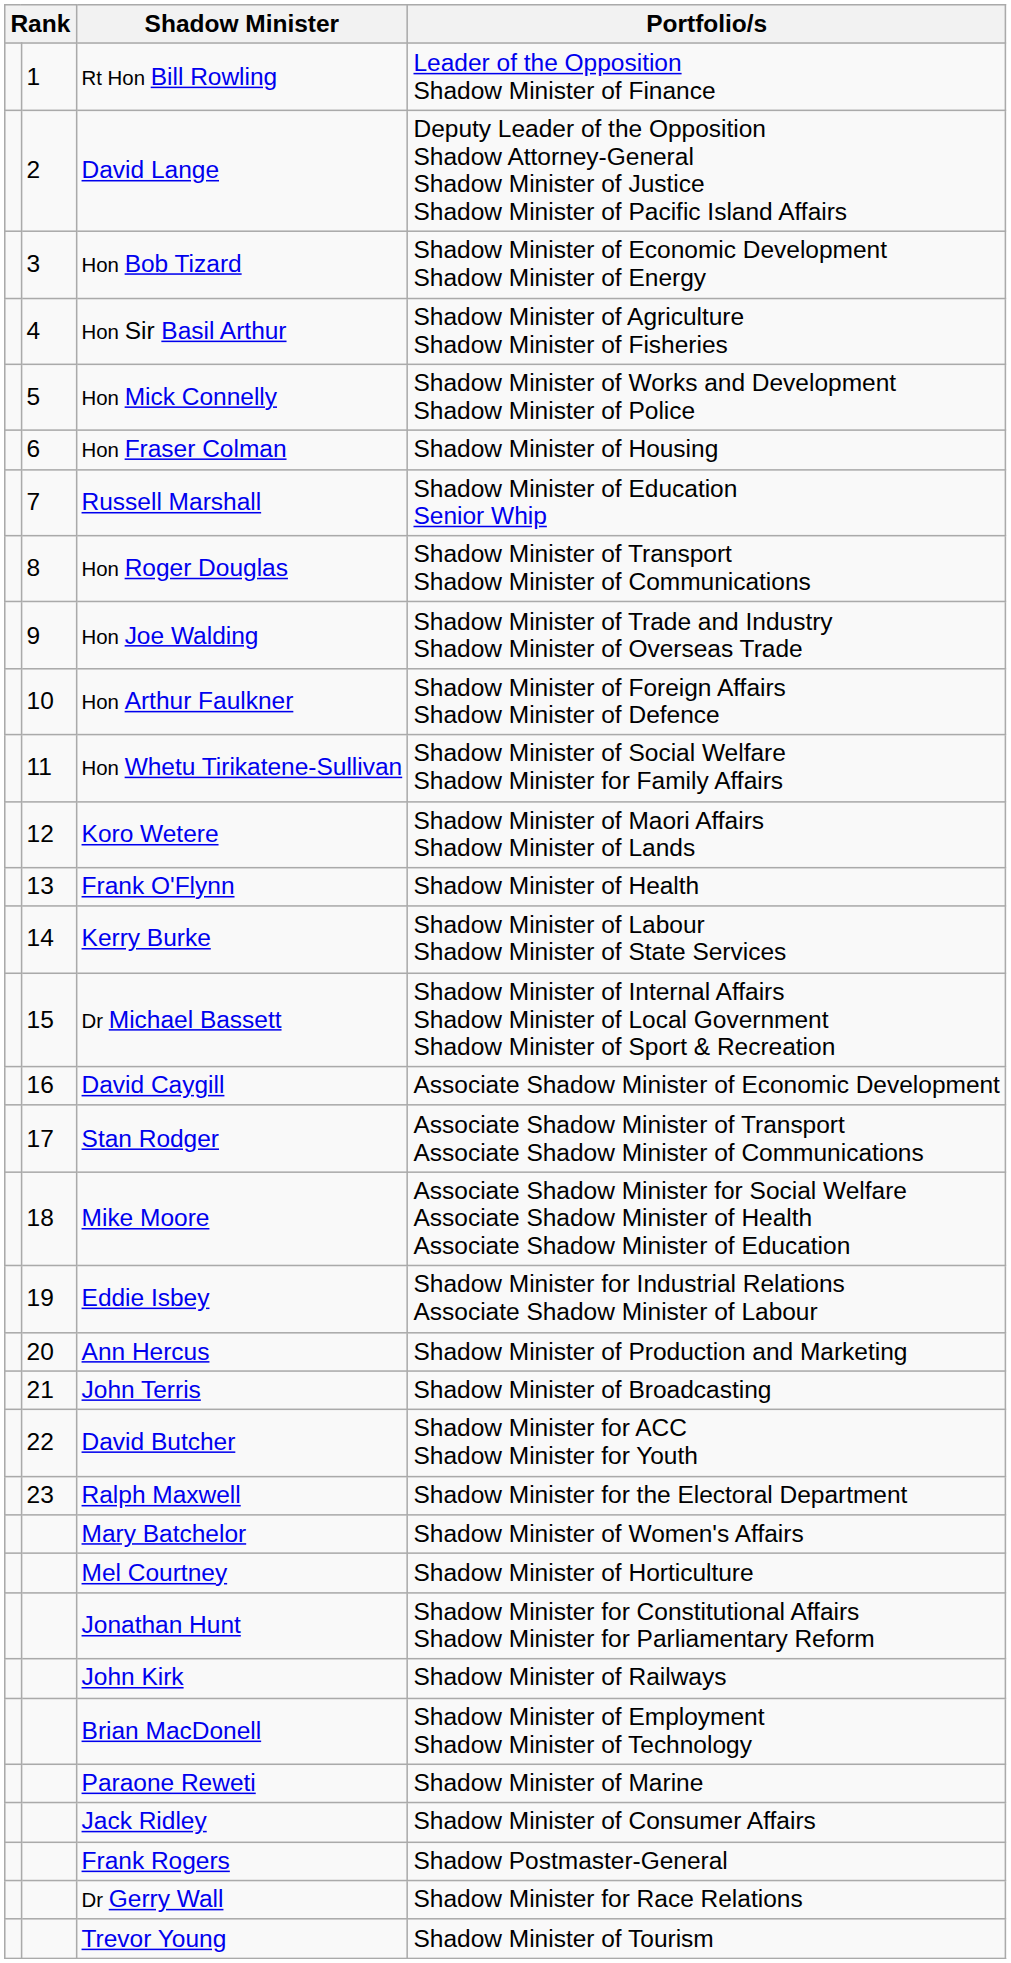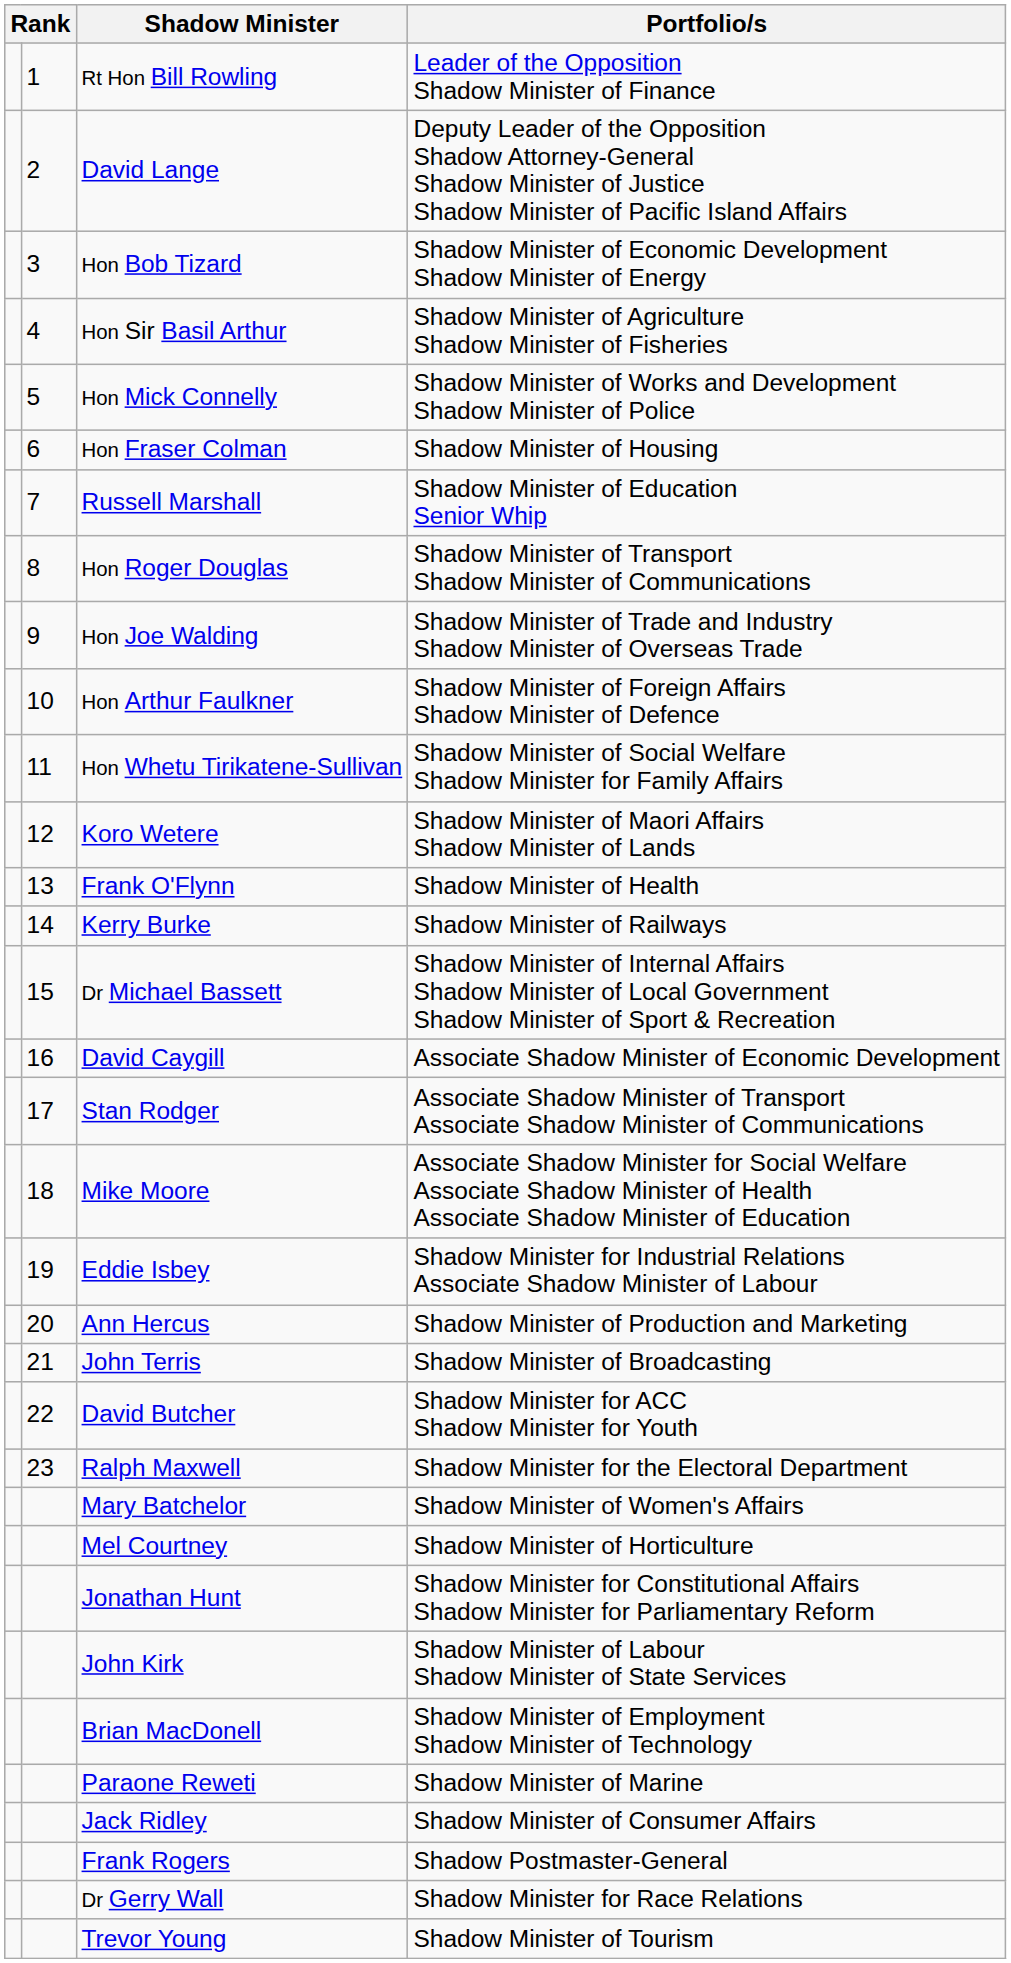 <table class="wikitable">
 <tr>
 <th colspan="2">Rank</th>
 <th>Shadow Minister</th>
 <th>Portfolio/s</th>
 </tr>
 <tr>
 <td bgcolor=></td>
 <td>1</td>
 <td><small>Rt Hon </small><a href='#'>Bill Rowling</a></td>
 <td><a href='#'>Leader of the Opposition</a><br>Shadow Minister of Finance</td>
 </tr>
 <tr>
 <td bgcolor=></td>
 <td>2</td>
 <td><a href='#'>David Lange</a></td>
 <td>Deputy Leader of the Opposition<br>Shadow Attorney-General<br>Shadow Minister of Justice<br>Shadow Minister of Pacific Island Affairs</td>
 </tr>
 <tr>
 <td bgcolor=></td>
 <td>3</td>
 <td><small>Hon </small><a href='#'>Bob Tizard</a></td>
 <td>Shadow Minister of Economic Development<br>Shadow Minister of Energy</td>
 </tr>
 <tr>
 <td bgcolor=></td>
 <td>4</td>
 <td><small>Hon </small> Sir <a href='#'>Basil Arthur</a></td>
 <td>Shadow Minister of Agriculture<br>Shadow Minister of Fisheries</td>
 </tr>
 <tr>
 <td bgcolor=></td>
 <td>5</td>
 <td><small>Hon </small><a href='#'>Mick Connelly</a></td>
 <td>Shadow Minister of Works and Development<br>Shadow Minister of Police</td>
 </tr>
 <tr>
 <td bgcolor=></td>
 <td>6</td>
 <td><small>Hon </small><a href='#'>Fraser Colman</a></td>
 <td>Shadow Minister of Housing</td>
 </tr>
 <tr>
 <td bgcolor=></td>
 <td>7</td>
 <td><a href='#'>Russell Marshall</a></td>
 <td>Shadow Minister of Education<br><a href='#'>Senior Whip</a></td>
 </tr>
 <tr>
 <td bgcolor=></td>
 <td>8</td>
 <td><small>Hon </small><a href='#'>Roger Douglas</a></td>
 <td>Shadow Minister of Transport<br>Shadow Minister of Communications</td>
 </tr>
 <tr>
 <td bgcolor=></td>
 <td>9</td>
 <td><small>Hon </small><a href='#'>Joe Walding</a></td>
 <td>Shadow Minister of Trade and Industry<br>Shadow Minister of Overseas Trade</td>
 </tr>
 <tr>
 <td bgcolor=></td>
 <td>10</td>
 <td><small>Hon </small><a href='#'>Arthur Faulkner</a></td>
 <td>Shadow Minister of Foreign Affairs<br>Shadow Minister of Defence</td>
 </tr>
 <tr>
 <td bgcolor=></td>
 <td>11</td>
 <td><small>Hon </small><a href='#'>Whetu Tirikatene-Sullivan</a></td>
 <td>Shadow Minister of Social Welfare<br>Shadow Minister for Family Affairs</td>
 </tr>
 <tr>
 <td bgcolor=></td>
 <td>12</td>
 <td><a href='#'>Koro Wetere</a></td>
 <td>Shadow Minister of Maori Affairs<br>Shadow Minister of Lands</td>
 </tr>
 <tr>
 <td bgcolor=></td>
 <td>13</td>
 <td><a href='#'>Frank O'Flynn</a></td>
 <td>Shadow Minister of Health</td>
 </tr>
 <tr>
 <td bgcolor=></td>
 <td>14</td>
 <td><a href='#'>Kerry Burke</a></td>
-<td>Shadow Minister of Labour<br>Shadow Minister of State Services</td>
+<td>Shadow Minister of Railways</td>
 </tr>
 <tr>
 <td bgcolor=></td>
 <td>15</td>
 <td><small>Dr </small><a href='#'>Michael Bassett</a></td>
 <td>Shadow Minister of Internal Affairs<br>Shadow Minister of Local Government<br>Shadow Minister of Sport & Recreation</td>
 </tr>
 <tr>
 <td bgcolor=></td>
 <td>16</td>
 <td><a href='#'>David Caygill</a></td>
 <td>Associate Shadow Minister of Economic Development</td>
 </tr>
 <tr>
 <td bgcolor=></td>
 <td>17</td>
 <td><a href='#'>Stan Rodger</a></td>
 <td>Associate Shadow Minister of Transport<br>Associate Shadow Minister of Communications</td>
 </tr>
 <tr>
 <td bgcolor=></td>
 <td>18</td>
 <td><a href='#'>Mike Moore</a></td>
 <td>Associate Shadow Minister for Social Welfare<br>Associate Shadow Minister of Health<br>Associate Shadow Minister of Education</td>
 </tr>
 <tr>
 <td bgcolor=></td>
 <td>19</td>
 <td><a href='#'>Eddie Isbey</a></td>
 <td>Shadow Minister for Industrial Relations<br>Associate Shadow Minister of Labour</td>
 </tr>
 <tr>
 <td bgcolor=></td>
 <td>20</td>
 <td><a href='#'>Ann Hercus</a></td>
 <td>Shadow Minister of Production and Marketing</td>
 </tr>
 <tr>
 <td bgcolor=></td>
 <td>21</td>
 <td><a href='#'>John Terris</a></td>
 <td>Shadow Minister of Broadcasting</td>
 </tr>
 <tr>
 <td bgcolor=></td>
 <td>22</td>
 <td><a href='#'>David Butcher</a></td>
 <td>Shadow Minister for ACC<br>Shadow Minister for Youth</td>
 </tr>
 <tr>
 <td bgcolor=></td>
 <td>23</td>
 <td><a href='#'>Ralph Maxwell</a></td>
 <td>Shadow Minister for the Electoral Department</td>
 </tr>
 <tr>
 <td bgcolor=></td>
 <td></td>
 <td><a href='#'>Mary Batchelor</a></td>
 <td>Shadow Minister of Women's Affairs</td>
 </tr>
 <tr>
 <td bgcolor=></td>
 <td></td>
 <td><a href='#'>Mel Courtney</a></td>
 <td>Shadow Minister of Horticulture</td>
 </tr>
 <tr>
 <td bgcolor=></td>
 <td></td>
 <td><a href='#'>Jonathan Hunt</a></td>
 <td>Shadow Minister for Constitutional Affairs<br>Shadow Minister for Parliamentary Reform</td>
 </tr>
 <tr>
 <td bgcolor=></td>
 <td></td>
 <td><a href='#'>John Kirk</a></td>
-<td>Shadow Minister of Railways</td>
+<td>Shadow Minister of Labour<br>Shadow Minister of State Services</td>
 </tr>
 <tr>
 <td bgcolor=></td>
 <td></td>
 <td><a href='#'>Brian MacDonell</a></td>
 <td>Shadow Minister of Employment<br>Shadow Minister of Technology</td>
 </tr>
 <tr>
 <td bgcolor=></td>
 <td></td>
 <td><a href='#'>Paraone Reweti</a></td>
 <td>Shadow Minister of Marine</td>
 </tr>
 <tr>
 <td bgcolor=></td>
 <td></td>
 <td><a href='#'>Jack Ridley</a></td>
 <td>Shadow Minister of Consumer Affairs</td>
 </tr>
 <tr>
 <td bgcolor=></td>
 <td></td>
 <td><a href='#'>Frank Rogers</a></td>
 <td>Shadow Postmaster-General</td>
 </tr>
 <tr>
 <td bgcolor=></td>
 <td></td>
 <td><small>Dr </small><a href='#'>Gerry Wall</a></td>
 <td>Shadow Minister for Race Relations</td>
 </tr>
 <tr>
 <td bgcolor=></td>
 <td></td>
 <td><a href='#'>Trevor Young</a></td>
 <td>Shadow Minister of Tourism</td>
 </tr>
 <tr>
 </tr>
 </table>
